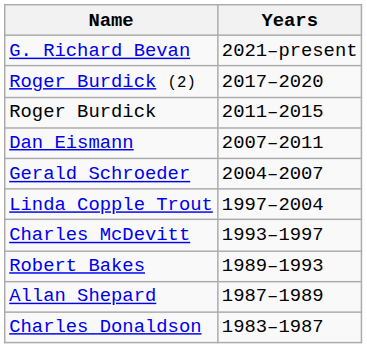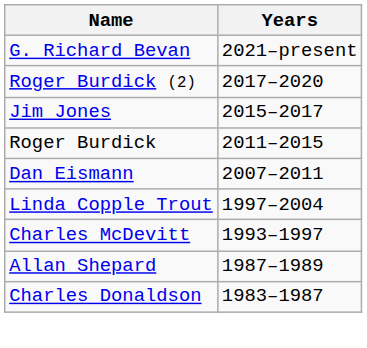 <table class="wikitable">
 <tr>
 <th>Name</th>
 <th>Years</th>
 </tr>
 <tr>
 <td><a href='#'>G. Richard Bevan</a></td>
 <td>2021–present</td>
 </tr>
 <tr>
 <td><a href='#'>Roger Burdick</a> <small>(2)</small></td>
 <td>2017–2020</td>
 </tr>
 <tr>
+<td><a href='#'>Jim Jones</a></td>
+<td>2015–2017</td>
+</tr>
+<tr>
 <td>Roger Burdick</td>
 <td>2011–2015</td>
 </tr>
 <tr>
 <td><a href='#'>Dan Eismann</a></td>
 <td>2007–2011</td>
-</tr>
-<tr>
-<td><a href='#'>Gerald Schroeder</a></td>
-<td>2004–2007</td>
 </tr>
 <tr>
 <td><a href='#'>Linda Copple Trout</a></td>
 <td>1997–2004</td>
 </tr>
 <tr>
 <td><a href='#'>Charles McDevitt</a></td>
 <td>1993–1997</td>
 </tr>
 <tr>
-<td><a href='#'>Robert Bakes</a></td>
-<td>1989–1993</td>
-</tr>
-<tr>
 <td><a href='#'>Allan Shepard</a></td>
 <td>1987–1989</td>
 </tr>
 <tr>
 <td><a href='#'>Charles Donaldson</a></td>
 <td>1983–1987</td>
 </tr>
 </table>
